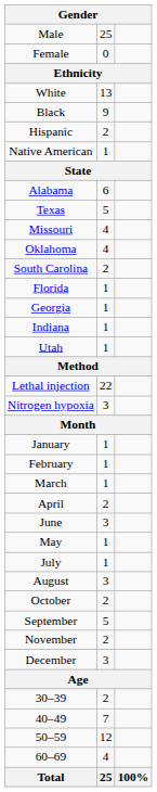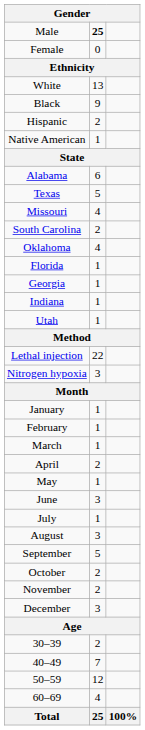 <table class="wikitable" style="text-align:center;">
 <tr>
 <th colspan="3">Gender</th>
 </tr>
 <tr>
 <td>Male</td>
-<td>25</td>
+<td><strong>25</strong></td>
 <td></td>
 </tr>
 <tr>
 <td>Female</td>
 <td>0</td>
 <td></td>
 </tr>
 <tr>
 <th colspan="3">Ethnicity</th>
 </tr>
 <tr>
 <td>White</td>
 <td>13</td>
 <td></td>
 </tr>
 <tr>
 <td>Black</td>
 <td>9</td>
 <td></td>
 </tr>
 <tr>
 <td>Hispanic</td>
 <td>2</td>
 <td></td>
 </tr>
 <tr>
 <td>Native American</td>
 <td>1</td>
 <td></td>
 </tr>
 <tr>
 <th colspan="3">State</th>
 </tr>
 <tr>
 <td><a href='#'>Alabama</a></td>
 <td>6</td>
 <td></td>
 </tr>
 <tr>
 <td><a href='#'>Texas</a></td>
 <td>5</td>
 <td></td>
 </tr>
 <tr>
 <td><a href='#'>Missouri</a></td>
 <td>4</td>
 <td></td>
 </tr>
 <tr>
-<td><a href='#'>Oklahoma</a></td>
-<td>4</td>
+<td><a href='#'>South Carolina</a></td>
+<td>2</td>
 <td></td>
 </tr>
 <tr>
-<td><a href='#'>South Carolina</a></td>
-<td>2</td>
+<td><a href='#'>Oklahoma</a></td>
+<td>4</td>
 <td></td>
 </tr>
 <tr>
 <td><a href='#'>Florida</a></td>
 <td>1</td>
 <td></td>
 </tr>
 <tr>
 <td><a href='#'>Georgia</a></td>
 <td>1</td>
 <td></td>
 </tr>
 <tr>
 <td><a href='#'>Indiana</a></td>
 <td>1</td>
 <td></td>
 </tr>
 <tr>
 <td><a href='#'>Utah</a></td>
 <td>1</td>
 <td></td>
 </tr>
 <tr>
 <th colspan="3">Method</th>
 </tr>
 <tr>
 <td><a href='#'>Lethal injection</a></td>
 <td>22</td>
 <td></td>
 </tr>
 <tr>
 <td><a href='#'>Nitrogen hypoxia</a></td>
 <td>3</td>
 <td></td>
 </tr>
 <tr>
 <th colspan="3">Month</th>
 </tr>
 <tr>
 <td>January</td>
 <td>1</td>
 <td></td>
 </tr>
 <tr>
 <td>February</td>
 <td>1</td>
 <td></td>
 </tr>
 <tr>
 <td>March</td>
 <td>1</td>
 <td></td>
 </tr>
 <tr>
 <td>April</td>
 <td>2</td>
 <td></td>
 </tr>
 <tr>
-<td>June</td>
-<td>3</td>
+<td>May</td>
+<td>1</td>
 <td></td>
 </tr>
 <tr>
-<td>May</td>
-<td>1</td>
+<td>June</td>
+<td>3</td>
 <td></td>
 </tr>
 <tr>
 <td>July</td>
 <td>1</td>
 <td></td>
 </tr>
 <tr>
 <td>August</td>
 <td>3</td>
 <td></td>
 </tr>
 <tr>
-<td>October</td>
-<td>2</td>
+<td>September</td>
+<td>5</td>
 <td></td>
 </tr>
 <tr>
-<td>September</td>
-<td>5</td>
+<td>October</td>
+<td>2</td>
 <td></td>
 </tr>
 <tr>
 <td>November</td>
 <td>2</td>
 <td></td>
 </tr>
 <tr>
 <td>December</td>
 <td>3</td>
 <td></td>
 </tr>
 <tr>
 <th colspan="3">Age</th>
 </tr>
 <tr>
 <td>30–39</td>
 <td>2</td>
 <td></td>
 </tr>
 <tr>
 <td>40–49</td>
 <td>7</td>
 <td></td>
 </tr>
 <tr>
 <td>50–59</td>
 <td>12</td>
 <td></td>
 </tr>
 <tr>
 <td>60–69</td>
 <td>4</td>
 <td></td>
 </tr>
 <tr>
 <th>Total</th>
 <th>25</th>
 <th>100%</th>
 </tr>
 </table>
